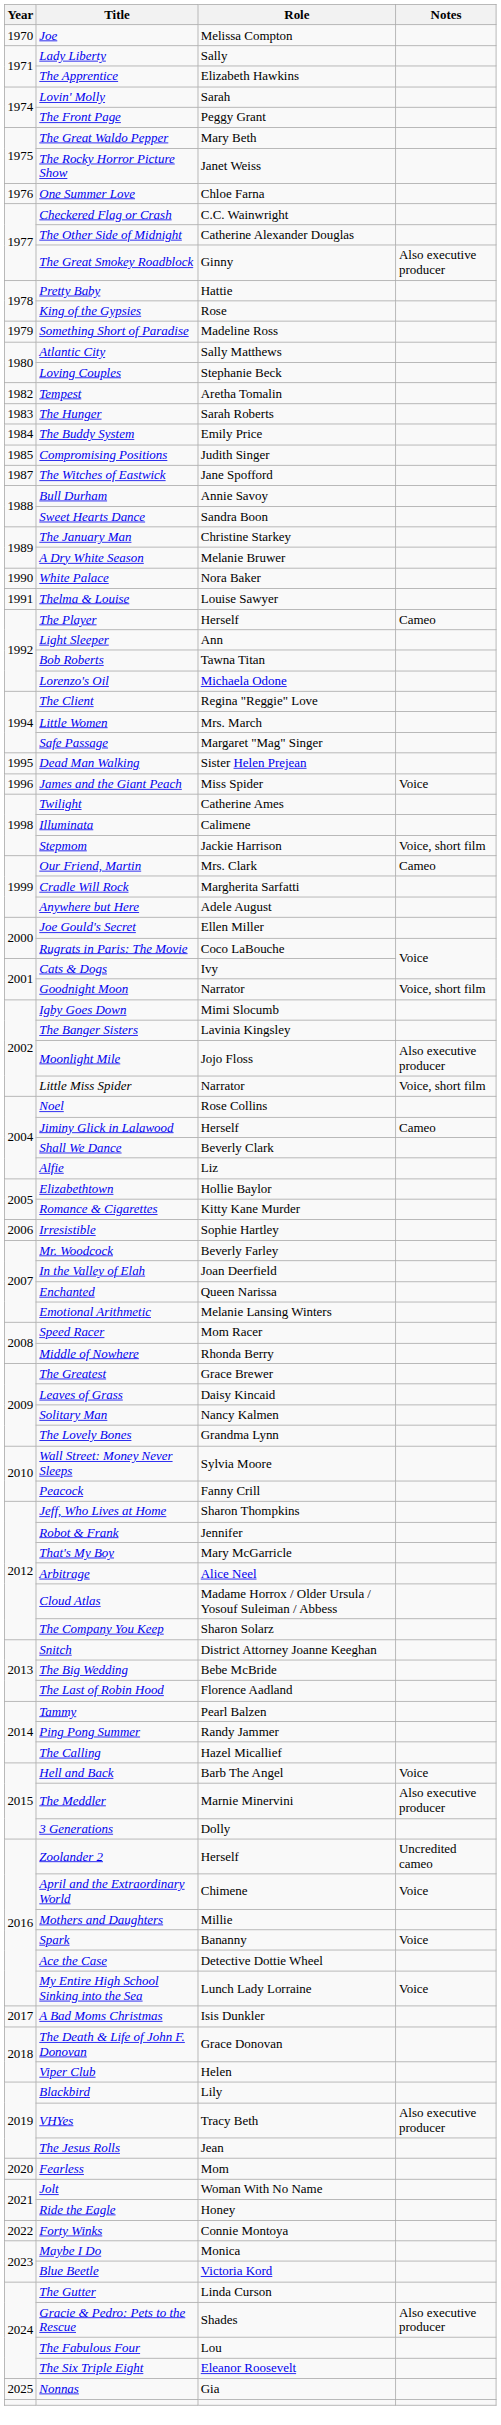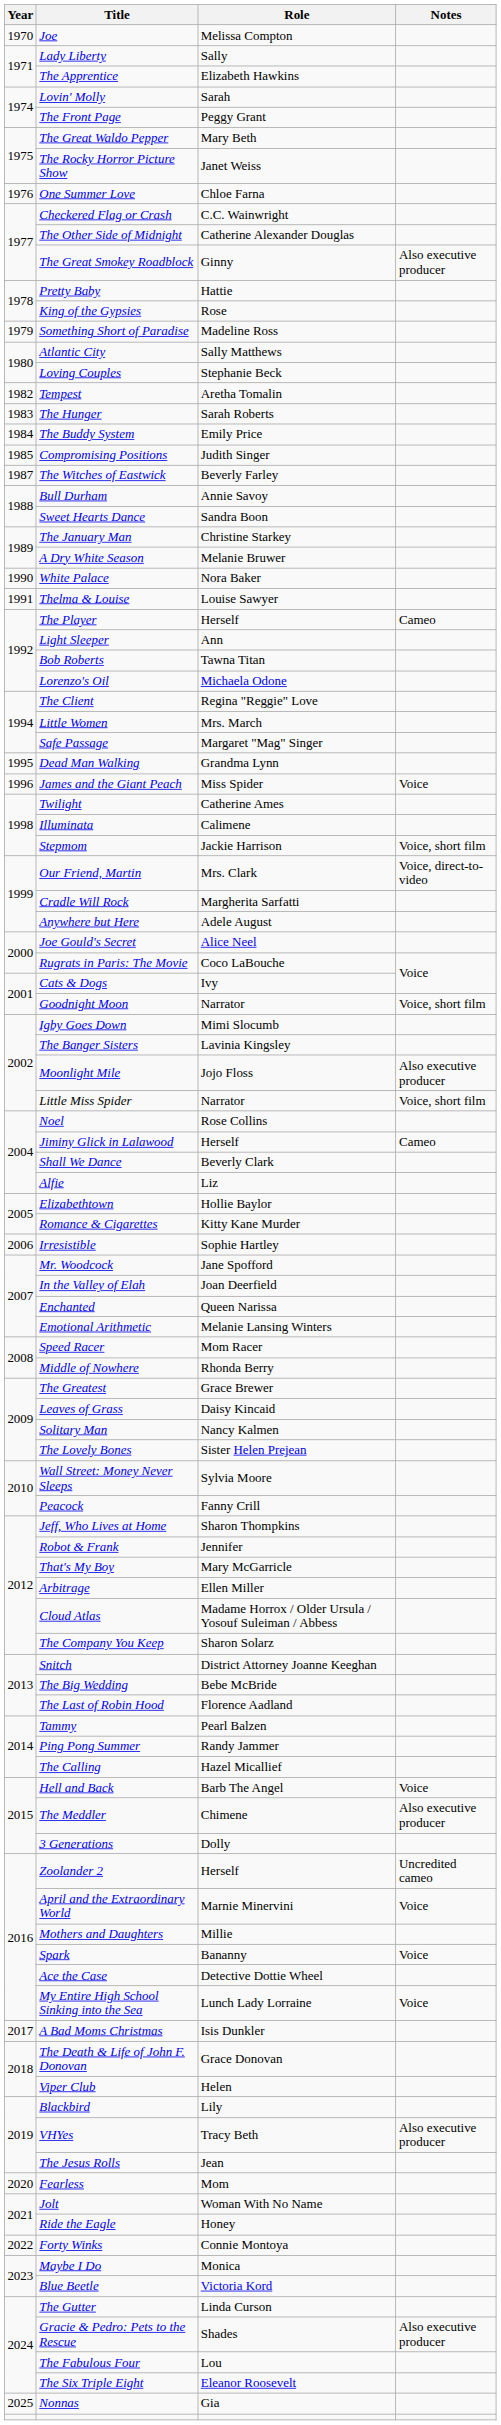 <table class="wikitable sortable unsortable">
 <tr>
 <th>Year</th>
 <th>Title</th>
 <th>Role</th>
 <th class="unsortable">Notes</th>
 </tr>
 <tr>
 <td>1970</td>
 <td><em><a href='#'>Joe</a></em></td>
 <td>Melissa Compton</td>
 <td></td>
 </tr>
 <tr>
 <td rowspan=2>1971</td>
 <td><em><a href='#'>Lady Liberty</a></em></td>
 <td>Sally</td>
 <td></td>
 </tr>
 <tr>
 <td><em><a href='#'>The Apprentice</a></em></td>
 <td>Elizabeth Hawkins</td>
 <td></td>
 </tr>
 <tr>
 <td rowspan=2>1974</td>
 <td><em><a href='#'>Lovin' Molly</a></em></td>
 <td>Sarah</td>
 <td></td>
 </tr>
 <tr>
 <td><em><a href='#'>The Front Page</a></em></td>
 <td>Peggy Grant</td>
 <td></td>
 </tr>
 <tr>
 <td rowspan=2>1975</td>
 <td><em><a href='#'>The Great Waldo Pepper</a></em></td>
 <td>Mary Beth</td>
 <td></td>
 </tr>
 <tr>
 <td><em><a href='#'>The Rocky Horror Picture Show</a></em></td>
 <td>Janet Weiss</td>
 <td></td>
 </tr>
 <tr>
 <td>1976</td>
 <td><em><a href='#'>One Summer Love</a></em></td>
 <td>Chloe Farna</td>
 <td></td>
 </tr>
 <tr>
 <td rowspan=3>1977</td>
 <td><em><a href='#'>Checkered Flag or Crash</a></em></td>
 <td>C.C. Wainwright</td>
 <td></td>
 </tr>
 <tr>
 <td><em><a href='#'>The Other Side of Midnight</a></em></td>
 <td>Catherine Alexander Douglas</td>
 <td></td>
 </tr>
 <tr>
 <td><em><a href='#'>The Great Smokey Roadblock</a></em></td>
 <td>Ginny</td>
 <td>Also executive producer</td>
 </tr>
 <tr>
 <td rowspan=2>1978</td>
 <td><em><a href='#'>Pretty Baby</a></em></td>
 <td>Hattie</td>
 <td></td>
 </tr>
 <tr>
 <td><em><a href='#'>King of the Gypsies</a></em></td>
 <td>Rose</td>
 <td></td>
 </tr>
 <tr>
 <td>1979</td>
 <td><em><a href='#'>Something Short of Paradise</a></em></td>
 <td>Madeline Ross</td>
 <td></td>
 </tr>
 <tr>
 <td rowspan=2>1980</td>
 <td><em><a href='#'>Atlantic City</a></em></td>
 <td>Sally Matthews</td>
 <td></td>
 </tr>
 <tr>
 <td><em><a href='#'>Loving Couples</a></em></td>
 <td>Stephanie Beck</td>
 <td></td>
 </tr>
 <tr>
 <td>1982</td>
 <td><em><a href='#'>Tempest</a></em></td>
 <td>Aretha Tomalin</td>
 <td></td>
 </tr>
 <tr>
 <td>1983</td>
 <td><em><a href='#'>The Hunger</a></em></td>
 <td>Sarah Roberts</td>
 <td></td>
 </tr>
 <tr>
 <td>1984</td>
 <td><em><a href='#'>The Buddy System</a></em></td>
 <td>Emily Price</td>
 <td></td>
 </tr>
 <tr>
 <td>1985</td>
 <td><em><a href='#'>Compromising Positions</a></em></td>
 <td>Judith Singer</td>
 <td></td>
 </tr>
 <tr>
 <td>1987</td>
 <td><em><a href='#'>The Witches of Eastwick</a></em></td>
-<td>Jane Spofford</td>
+<td>Beverly Farley</td>
 <td></td>
 </tr>
 <tr>
 <td rowspan=2>1988</td>
 <td><em><a href='#'>Bull Durham</a></em></td>
 <td>Annie Savoy</td>
 <td></td>
 </tr>
 <tr>
 <td><em><a href='#'>Sweet Hearts Dance</a></em></td>
 <td>Sandra Boon</td>
 <td></td>
 </tr>
 <tr>
 <td rowspan=2>1989</td>
 <td><em><a href='#'>The January Man</a></em></td>
 <td>Christine Starkey</td>
 <td></td>
 </tr>
 <tr>
 <td><em><a href='#'>A Dry White Season</a></em></td>
 <td>Melanie Bruwer</td>
 <td></td>
 </tr>
 <tr>
 <td>1990</td>
 <td><em><a href='#'>White Palace</a></em></td>
 <td>Nora Baker</td>
 <td></td>
 </tr>
 <tr>
 <td>1991</td>
 <td><em><a href='#'>Thelma & Louise</a></em></td>
 <td>Louise Sawyer</td>
 <td></td>
 </tr>
 <tr>
 <td rowspan=4>1992</td>
 <td><em><a href='#'>The Player</a></em></td>
 <td>Herself</td>
 <td>Cameo</td>
 </tr>
 <tr>
 <td><em><a href='#'>Light Sleeper</a></em></td>
 <td>Ann</td>
 <td></td>
 </tr>
 <tr>
 <td><em><a href='#'>Bob Roberts</a></em></td>
 <td>Tawna Titan</td>
 <td></td>
 </tr>
 <tr>
 <td><em><a href='#'>Lorenzo's Oil</a></em></td>
 <td><a href='#'>Michaela Odone</a></td>
 <td></td>
 </tr>
 <tr>
 <td rowspan=3>1994</td>
 <td><em><a href='#'>The Client</a></em></td>
 <td>Regina "Reggie" Love</td>
 <td></td>
 </tr>
 <tr>
 <td><em><a href='#'>Little Women</a></em></td>
 <td>Mrs. March</td>
 <td></td>
 </tr>
 <tr>
 <td><em><a href='#'>Safe Passage</a></em></td>
 <td>Margaret "Mag" Singer</td>
 <td></td>
 </tr>
 <tr>
 <td>1995</td>
 <td><em><a href='#'>Dead Man Walking</a></em></td>
-<td>Sister <a href='#'>Helen Prejean</a></td>
+<td>Grandma Lynn</td>
 <td></td>
 </tr>
 <tr>
 <td>1996</td>
 <td><em><a href='#'>James and the Giant Peach</a></em></td>
 <td>Miss Spider</td>
 <td>Voice</td>
 </tr>
 <tr>
 <td rowspan=3>1998</td>
 <td><em><a href='#'>Twilight</a></em></td>
 <td>Catherine Ames</td>
 <td></td>
 </tr>
 <tr>
 <td><em><a href='#'>Illuminata</a></em></td>
 <td>Calimene</td>
 <td></td>
 </tr>
 <tr>
 <td><em><a href='#'>Stepmom</a></em></td>
 <td>Jackie Harrison</td>
 <td>Voice, short film</td>
 </tr>
 <tr>
 <td rowspan=3>1999</td>
 <td><em><a href='#'>Our Friend, Martin</a></em></td>
 <td>Mrs. Clark</td>
-<td>Cameo</td>
+<td>Voice, direct-to-video</td>
 </tr>
 <tr>
 <td><em><a href='#'>Cradle Will Rock</a></em></td>
 <td>Margherita Sarfatti</td>
 <td></td>
 </tr>
 <tr>
 <td><em><a href='#'>Anywhere but Here</a></em></td>
 <td>Adele August</td>
 <td></td>
 </tr>
 <tr>
 <td rowspan=2>2000</td>
 <td><em><a href='#'>Joe Gould's Secret</a></em></td>
-<td>Ellen Miller</td>
+<td><a href='#'>Alice Neel</a></td>
 <td></td>
 </tr>
 <tr>
 <td><em><a href='#'>Rugrats in Paris: The Movie</a></em></td>
 <td>Coco LaBouche</td>
 <td rowspan="2">Voice</td>
 </tr>
 <tr>
 <td rowspan=2>2001</td>
 <td><em><a href='#'>Cats & Dogs</a></em></td>
 <td>Ivy</td>
 </tr>
 <tr>
 <td><em><a href='#'>Goodnight Moon</a></em></td>
 <td>Narrator</td>
 <td>Voice, short film</td>
 </tr>
 <tr>
 <td rowspan=4>2002</td>
 <td><em><a href='#'>Igby Goes Down</a></em></td>
 <td>Mimi Slocumb</td>
 <td></td>
 </tr>
 <tr>
 <td><em><a href='#'>The Banger Sisters</a></em></td>
 <td>Lavinia Kingsley</td>
 <td></td>
 </tr>
 <tr>
 <td><em><a href='#'>Moonlight Mile</a></em></td>
 <td>Jojo Floss</td>
 <td>Also executive producer</td>
 </tr>
 <tr>
 <td><em>Little Miss Spider</em></td>
 <td>Narrator</td>
 <td>Voice, short film</td>
 </tr>
 <tr>
 <td rowspan=4>2004</td>
 <td><em><a href='#'>Noel</a></em></td>
 <td>Rose Collins</td>
 <td></td>
 </tr>
 <tr>
 <td><em><a href='#'>Jiminy Glick in Lalawood</a></em></td>
 <td>Herself</td>
 <td>Cameo</td>
 </tr>
 <tr>
 <td><em><a href='#'>Shall We Dance</a></em></td>
 <td>Beverly Clark</td>
 <td></td>
 </tr>
 <tr>
 <td><em><a href='#'>Alfie</a></em></td>
 <td>Liz</td>
 <td></td>
 </tr>
 <tr>
 <td rowspan=2>2005</td>
 <td><em><a href='#'>Elizabethtown</a></em></td>
 <td>Hollie Baylor</td>
 <td></td>
 </tr>
 <tr>
 <td><em><a href='#'>Romance & Cigarettes</a></em></td>
 <td>Kitty Kane Murder</td>
 <td></td>
 </tr>
 <tr>
 <td>2006</td>
 <td><em><a href='#'>Irresistible</a></em></td>
 <td>Sophie Hartley</td>
 <td></td>
 </tr>
 <tr>
 <td rowspan=4>2007</td>
 <td><em><a href='#'>Mr. Woodcock</a></em></td>
-<td>Beverly Farley</td>
+<td>Jane Spofford</td>
 <td></td>
 </tr>
 <tr>
 <td><em><a href='#'>In the Valley of Elah</a></em></td>
 <td>Joan Deerfield</td>
 <td></td>
 </tr>
 <tr>
 <td><em><a href='#'>Enchanted</a></em></td>
 <td>Queen Narissa</td>
 <td></td>
 </tr>
 <tr>
 <td><em><a href='#'>Emotional Arithmetic</a></em></td>
 <td>Melanie Lansing Winters</td>
 <td></td>
 </tr>
 <tr>
 <td rowspan=2>2008</td>
 <td><em><a href='#'>Speed Racer</a></em></td>
 <td>Mom Racer</td>
 <td></td>
 </tr>
 <tr>
 <td><em><a href='#'>Middle of Nowhere</a></em></td>
 <td>Rhonda Berry</td>
 <td></td>
 </tr>
 <tr>
 <td rowspan=4>2009</td>
 <td><em><a href='#'>The Greatest</a></em></td>
 <td>Grace Brewer</td>
 <td></td>
 </tr>
 <tr>
 <td><em><a href='#'>Leaves of Grass</a></em></td>
 <td>Daisy Kincaid</td>
 <td></td>
 </tr>
 <tr>
 <td><em><a href='#'>Solitary Man</a></em></td>
 <td>Nancy Kalmen</td>
 <td></td>
 </tr>
 <tr>
 <td><em><a href='#'>The Lovely Bones</a></em></td>
-<td>Grandma Lynn</td>
+<td>Sister <a href='#'>Helen Prejean</a></td>
 <td></td>
 </tr>
 <tr>
 <td rowspan=2>2010</td>
 <td><em><a href='#'>Wall Street: Money Never Sleeps</a></em></td>
 <td>Sylvia Moore</td>
 <td></td>
 </tr>
 <tr>
 <td><em><a href='#'>Peacock</a></em></td>
 <td>Fanny Crill</td>
 <td></td>
 </tr>
 <tr>
 <td rowspan=6>2012</td>
 <td><em><a href='#'>Jeff, Who Lives at Home</a></em></td>
 <td>Sharon Thompkins</td>
 <td></td>
 </tr>
 <tr>
 <td><em><a href='#'>Robot & Frank</a></em></td>
 <td>Jennifer</td>
 <td></td>
 </tr>
 <tr>
 <td><em><a href='#'>That's My Boy</a></em></td>
 <td>Mary McGarricle</td>
 <td></td>
 </tr>
 <tr>
 <td><em><a href='#'>Arbitrage</a></em></td>
-<td><a href='#'>Alice Neel</a></td>
+<td>Ellen Miller</td>
 <td></td>
 </tr>
 <tr>
 <td><em><a href='#'>Cloud Atlas</a></em></td>
 <td>Madame Horrox / Older Ursula / Yosouf Suleiman / Abbess</td>
 <td></td>
 </tr>
 <tr>
 <td><em><a href='#'>The Company You Keep</a></em></td>
 <td>Sharon Solarz</td>
 <td></td>
 </tr>
 <tr>
 <td rowspan=3>2013</td>
 <td><em><a href='#'>Snitch</a></em></td>
 <td>District Attorney Joanne Keeghan</td>
 <td></td>
 </tr>
 <tr>
 <td><em><a href='#'>The Big Wedding</a></em></td>
 <td>Bebe McBride</td>
 <td></td>
 </tr>
 <tr>
 <td><em><a href='#'>The Last of Robin Hood</a></em></td>
 <td>Florence Aadland</td>
 <td></td>
 </tr>
 <tr>
 <td rowspan=3>2014</td>
 <td><em><a href='#'>Tammy</a></em></td>
 <td>Pearl Balzen</td>
 <td></td>
 </tr>
 <tr>
 <td><em><a href='#'>Ping Pong Summer</a></em></td>
 <td>Randy Jammer</td>
 <td></td>
 </tr>
 <tr>
 <td><em><a href='#'>The Calling</a></em></td>
 <td>Hazel Micallief</td>
 <td></td>
 </tr>
 <tr>
 <td rowspan=3>2015</td>
 <td><em><a href='#'>Hell and Back</a></em></td>
 <td>Barb The Angel</td>
 <td>Voice</td>
 </tr>
 <tr>
 <td><em><a href='#'>The Meddler</a></em></td>
-<td>Marnie Minervini</td>
+<td>Chimene</td>
 <td>Also executive producer</td>
 </tr>
 <tr>
 <td><em><a href='#'>3 Generations</a></em></td>
 <td>Dolly</td>
 <td></td>
 </tr>
 <tr>
 <td rowspan=6>2016</td>
 <td><em><a href='#'>Zoolander 2</a></em></td>
 <td>Herself</td>
 <td>Uncredited cameo</td>
 </tr>
 <tr>
 <td><em><a href='#'>April and the Extraordinary World</a></em></td>
-<td>Chimene</td>
+<td>Marnie Minervini</td>
 <td>Voice</td>
 </tr>
 <tr>
 <td><em><a href='#'>Mothers and Daughters</a></em></td>
 <td>Millie</td>
 <td></td>
 </tr>
 <tr>
 <td><em><a href='#'>Spark</a></em></td>
 <td>Bananny</td>
 <td>Voice</td>
 </tr>
 <tr>
 <td><em><a href='#'>Ace the Case</a></em></td>
 <td>Detective Dottie Wheel</td>
 <td></td>
 </tr>
 <tr>
 <td><em><a href='#'>My Entire High School Sinking into the Sea</a></em></td>
 <td>Lunch Lady Lorraine</td>
 <td>Voice</td>
 </tr>
 <tr>
 <td>2017</td>
 <td><em><a href='#'>A Bad Moms Christmas</a></em></td>
 <td>Isis Dunkler</td>
 <td></td>
 </tr>
 <tr>
 <td rowspan=2>2018</td>
 <td><em><a href='#'>The Death & Life of John F. Donovan</a></em></td>
 <td>Grace Donovan</td>
 <td></td>
 </tr>
 <tr>
 <td><em><a href='#'>Viper Club</a></em></td>
 <td>Helen</td>
 <td></td>
 </tr>
 <tr>
 <td rowspan=3>2019</td>
 <td><em><a href='#'>Blackbird</a></em></td>
 <td>Lily</td>
 <td></td>
 </tr>
 <tr>
 <td><em><a href='#'>VHYes</a></em></td>
 <td>Tracy Beth</td>
 <td>Also executive producer</td>
 </tr>
 <tr>
 <td><em><a href='#'>The Jesus Rolls</a></em></td>
 <td>Jean</td>
 <td></td>
 </tr>
 <tr>
 <td>2020</td>
 <td><em><a href='#'>Fearless</a></em></td>
 <td>Mom</td>
 <td></td>
 </tr>
 <tr>
 <td rowspan=2>2021</td>
 <td><em><a href='#'>Jolt</a></em></td>
 <td>Woman With No Name</td>
 <td></td>
 </tr>
 <tr>
 <td><em><a href='#'>Ride the Eagle</a></em></td>
 <td>Honey</td>
 <td></td>
 </tr>
 <tr>
 <td>2022</td>
 <td><em><a href='#'>Forty Winks</a></em></td>
 <td>Connie Montoya</td>
 <td></td>
 </tr>
 <tr>
 <td rowspan=2>2023</td>
 <td><em><a href='#'>Maybe I Do</a></em></td>
 <td>Monica</td>
 <td></td>
 </tr>
 <tr>
 <td><em><a href='#'>Blue Beetle</a></em></td>
 <td><a href='#'>Victoria Kord</a></td>
 <td></td>
 </tr>
 <tr>
 <td rowspan=4>2024</td>
 <td><em><a href='#'>The Gutter</a></em></td>
 <td>Linda Curson</td>
 <td></td>
 </tr>
 <tr>
 <td><em><a href='#'>Gracie & Pedro: Pets to the Rescue</a></em></td>
 <td>Shades</td>
 <td>Also executive producer</td>
 </tr>
 <tr>
 <td><em><a href='#'>The Fabulous Four</a></em></td>
 <td>Lou</td>
 <td></td>
 </tr>
 <tr>
 <td><em><a href='#'>The Six Triple Eight</a></em></td>
 <td><a href='#'>Eleanor Roosevelt</a></td>
 <td></td>
 </tr>
 <tr>
 <td>2025</td>
 <td><em><a href='#'>Nonnas</a></em></td>
 <td>Gia</td>
 <td></td>
 </tr>
 <tr>
 <td></td>
 <td></td>
 <td></td>
 <td></td>
 </tr>
 </table>
